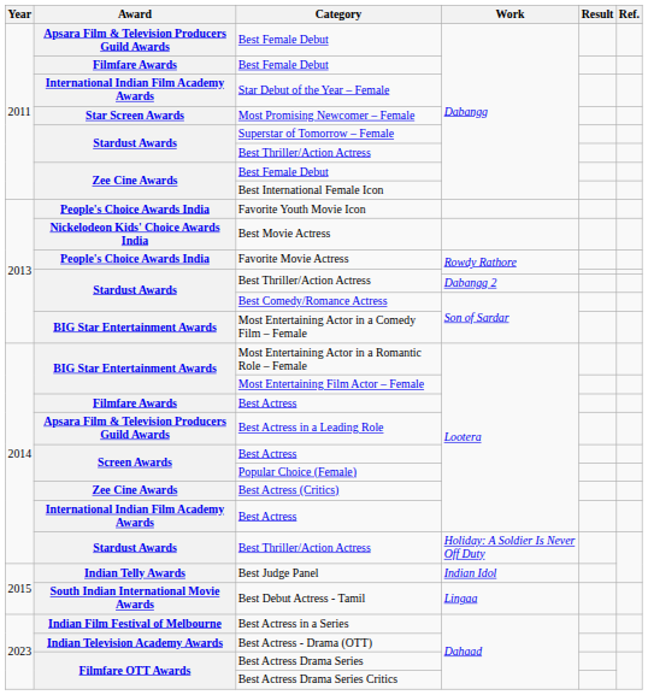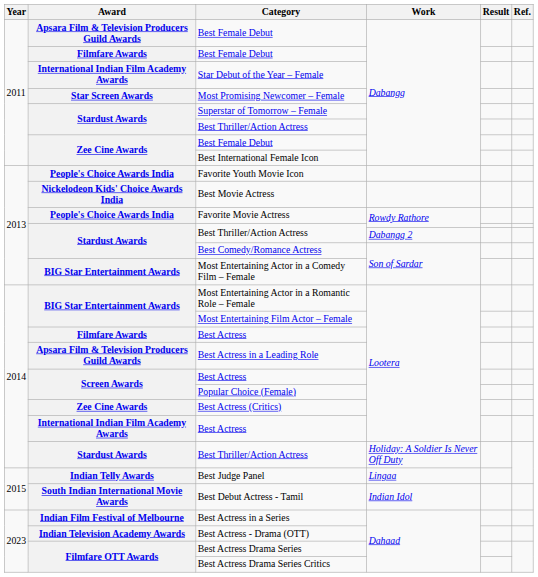 <table class="wikitable plainrowheaders">
 <tr>
 <th scope="col">Year</th>
 <th scope="col">Award</th>
 <th scope="col">Category</th>
 <th scope="col">Work</th>
 <th scope="col">Result</th>
 <th scope="col">Ref.</th>
 </tr>
 <tr>
 <td rowspan="8">2011</td>
 <th scope="row"><a href='#'>Apsara Film & Television Producers Guild Awards</a></th>
 <td><a href='#'>Best Female Debut</a></td>
 <td rowspan="8"><em><a href='#'>Dabangg</a></em></td>
 <td></td>
 <td></td>
 </tr>
 <tr>
 <th scope="row"><a href='#'>Filmfare Awards</a></th>
 <td><a href='#'>Best Female Debut</a></td>
 <td></td>
 <td></td>
 </tr>
 <tr>
 <th scope="row"><a href='#'>International Indian Film Academy Awards</a></th>
 <td><a href='#'>Star Debut of the Year – Female</a></td>
 <td></td>
 <td></td>
 </tr>
 <tr>
 <th scope="row"><a href='#'>Star Screen Awards</a></th>
 <td><a href='#'>Most Promising Newcomer – Female</a></td>
 <td></td>
 <td></td>
 </tr>
 <tr>
 <th scope="row" rowspan="2"><a href='#'>Stardust Awards</a></th>
 <td><a href='#'>Superstar of Tomorrow – Female</a></td>
 <td></td>
 <td></td>
 </tr>
 <tr>
 <td><a href='#'>Best Thriller/Action Actress</a></td>
 <td></td>
 <td></td>
 </tr>
 <tr>
 <th scope="row" rowspan="2"><a href='#'>Zee Cine Awards</a></th>
 <td><a href='#'>Best Female Debut</a></td>
 <td></td>
 <td></td>
 </tr>
 <tr>
 <td>Best International Female Icon</td>
 <td></td>
 <td></td>
 </tr>
 <tr>
 <td rowspan="7">2013</td>
 <th scope="row"><a href='#'>People's Choice Awards India</a></th>
 <td>Favorite Youth Movie Icon</td>
 <td></td>
 <td></td>
 <td></td>
 </tr>
 <tr>
 <th scope="row"><a href='#'>Nickelodeon Kids' Choice Awards India</a></th>
 <td>Best Movie Actress</td>
 <td></td>
 <td></td>
 <td></td>
 </tr>
 <tr>
 <th scope="row"><a href='#'>People's Choice Awards India</a></th>
 <td>Favorite Movie Actress</td>
 <td rowspan="2"><em><a href='#'>Rowdy Rathore</a></em></td>
 <td></td>
 <td></td>
 </tr>
 <tr>
 <th scope="row" rowspan="3"><a href='#'>Stardust Awards</a></th>
 <td rowspan="2">Best Thriller/Action Actress</td>
 <td></td>
 <td></td>
 </tr>
 <tr>
 <td><em><a href='#'>Dabangg 2</a></em></td>
 <td></td>
 <td></td>
 </tr>
 <tr>
 <td><a href='#'>Best Comedy/Romance Actress</a></td>
 <td rowspan="2"><em><a href='#'>Son of Sardar</a></em></td>
 <td></td>
 <td></td>
 </tr>
 <tr>
 <th scope="row"><a href='#'>BIG Star Entertainment Awards</a></th>
 <td>Most Entertaining Actor in a Comedy Film – Female</td>
 <td></td>
 <td></td>
 </tr>
 <tr>
 <td rowspan="9">2014</td>
 <th scope="row" rowspan="2"><a href='#'>BIG Star Entertainment Awards</a></th>
 <td>Most Entertaining Actor in a Romantic Role – Female</td>
 <td rowspan="8"><em><a href='#'>Lootera</a></em></td>
 <td></td>
 <td></td>
 </tr>
 <tr>
 <td><a href='#'>Most Entertaining Film Actor – Female</a></td>
 <td></td>
 <td></td>
 </tr>
 <tr>
 <th scope="row"><a href='#'>Filmfare Awards</a></th>
 <td><a href='#'>Best Actress</a></td>
 <td></td>
 <td></td>
 </tr>
 <tr>
 <th scope="row"><a href='#'>Apsara Film & Television Producers Guild Awards</a></th>
 <td><a href='#'>Best Actress in a Leading Role</a></td>
 <td></td>
 <td></td>
 </tr>
 <tr>
 <th scope="row" rowspan="2"><a href='#'>Screen Awards</a></th>
 <td><a href='#'>Best Actress</a></td>
 <td></td>
 <td></td>
 </tr>
 <tr>
 <td><a href='#'>Popular Choice (Female)</a></td>
 <td></td>
 <td></td>
 </tr>
 <tr>
 <th scope="row"><a href='#'>Zee Cine Awards</a></th>
 <td><a href='#'>Best Actress (Critics)</a></td>
 <td></td>
 <td></td>
 </tr>
 <tr>
 <th scope="row"><a href='#'>International Indian Film Academy Awards</a></th>
 <td><a href='#'>Best Actress</a></td>
 <td></td>
 <td></td>
 </tr>
 <tr>
 <th scope="row"><a href='#'>Stardust Awards</a></th>
 <td><a href='#'>Best Thriller/Action Actress</a></td>
 <td><em><a href='#'>Holiday: A Soldier Is Never Off Duty</a></em></td>
 <td></td>
 <td rowspan="2"></td>
 </tr>
 <tr>
 <td rowspan="2">2015</td>
 <th scope="row"><a href='#'>Indian Telly Awards</a></th>
 <td>Best Judge Panel</td>
-<td><em><a href='#'>Indian Idol</a></em></td>
+<td><em><a href='#'>Lingaa</a></em></td>
 <td></td>
 </tr>
 <tr>
 <th scope="row"><a href='#'>South Indian International Movie Awards</a></th>
 <td>Best Debut Actress - Tamil</td>
-<td><em><a href='#'>Lingaa</a></em></td>
+<td><em><a href='#'>Indian Idol</a></em></td>
 <td></td>
 <td></td>
 </tr>
 <tr>
 <td rowspan="4">2023</td>
 <th scope="row"><a href='#'>Indian Film Festival of Melbourne</a></th>
 <td>Best Actress in a Series</td>
 <td rowspan="4"><em><a href='#'>Dahaad</a></em></td>
 <td></td>
 <td></td>
 </tr>
 <tr>
 <th scope="row"><a href='#'>Indian Television Academy Awards</a></th>
 <td>Best Actress - Drama (OTT)</td>
 <td></td>
 <td></td>
 </tr>
 <tr>
 <th scope="row"rowspan="2"><a href='#'>Filmfare OTT Awards</a></th>
 <td>Best Actress Drama Series</td>
 <td></td>
 <td rowspan="2"></td>
 </tr>
 <tr>
 <td>Best Actress Drama Series Critics</td>
 <td></td>
 </tr>
 </table>
